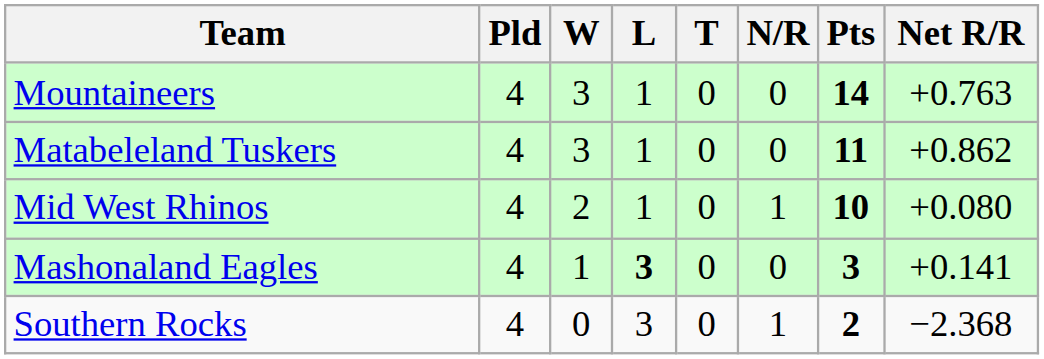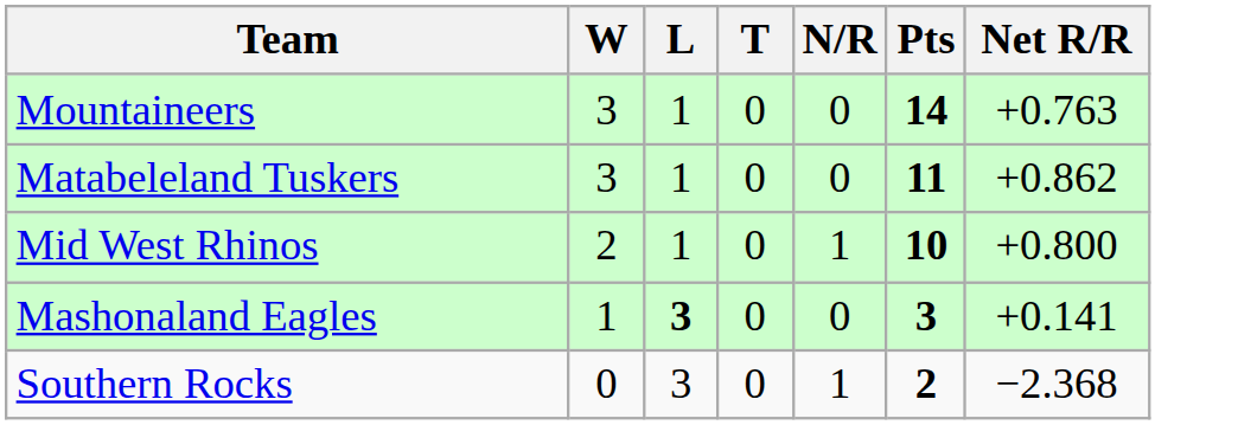 <table class="wikitable" style="text-align: center;">
 <tr>
 <th width=200>Team</th>
-<th width=20>Pld</th>
 <th width=20>W</th>
 <th width=20>L</th>
 <th width=20>T</th>
 <th width=20>N/R</th>
 <th width=20>Pts</th>
 <th width=60>Net R/R</th>
 </tr>
 <tr style="background:#ccffcc;">
 <td align=left><a href='#'>Mountaineers</a></td>
-<td>4</td>
 <td>3</td>
 <td>1</td>
 <td>0</td>
 <td>0</td>
 <td><strong>14</strong></td>
 <td>+0.763</td>
 </tr>
 <tr style="background:#ccffcc;">
 <td align=left><a href='#'>Matabeleland Tuskers</a></td>
-<td>4</td>
 <td>3</td>
 <td>1</td>
 <td>0</td>
 <td>0</td>
 <td><strong>11</strong></td>
 <td>+0.862</td>
 </tr>
 <tr style="background:#ccffcc;">
 <td align=left><a href='#'>Mid West Rhinos</a></td>
-<td>4</td>
 <td>2</td>
 <td>1</td>
 <td>0</td>
 <td>1</td>
 <td><strong>10</strong></td>
-<td>+0.080</td>
+<td>+0.800</td>
 </tr>
 <tr style="background:#ccffcc;">
 <td align=left><a href='#'>Mashonaland Eagles</a></td>
-<td>4</td>
 <td>1</td>
 <td><strong>3</strong></td>
 <td>0</td>
 <td>0</td>
 <td><strong>3</strong></td>
 <td>+0.141</td>
 </tr>
 <tr>
 <td align=left><a href='#'>Southern Rocks</a></td>
-<td>4</td>
 <td>0</td>
 <td>3</td>
 <td>0</td>
 <td>1</td>
 <td><strong>2</strong></td>
 <td>−2.368</td>
 </tr>
 </table>
